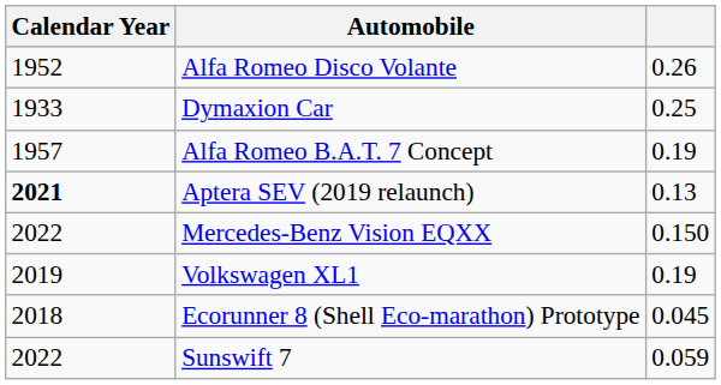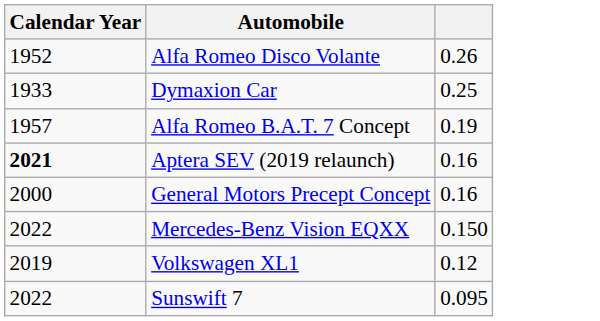 <table class="wikitable sortable" style="font-size:97%;">
 <tr>
 <th>Calendar Year</th>
 <th>Automobile</th>
 <th></th>
 </tr>
 <tr>
 <td>1952</td>
 <td><a href='#'>Alfa Romeo Disco Volante</a></td>
 <td>0.26</td>
 </tr>
 <tr>
 <td>1933</td>
 <td><a href='#'>Dymaxion Car</a></td>
 <td>0.25</td>
 </tr>
 <tr>
 <td>1957</td>
 <td><a href='#'>Alfa Romeo B.A.T. 7</a> Concept</td>
 <td>0.19 </td>
 </tr>
 <tr>
 <td><strong>2021</strong></td>
 <td><a href='#'>Aptera SEV</a> (2019 relaunch)</td>
-<td>0.13</td>
+<td>0.16</td>
+</tr>
+<tr>
+<td>2000</td>
+<td><a href='#'>General Motors Precept Concept</a></td>
+<td>0.16 </td>
 </tr>
 <tr>
 <td>2022</td>
 <td><a href='#'>Mercedes-Benz Vision EQXX</a></td>
 <td>0.150 </td>
 </tr>
 <tr>
 <td>2019</td>
 <td><a href='#'>Volkswagen XL1</a></td>
-<td>0.19</td>
-</tr>
-<tr>
-<td>2018</td>
-<td><a href='#'>Ecorunner 8</a> (Shell <a href='#'>Eco-marathon</a>) Prototype</td>
-<td>0.045</td>
+<td>0.12</td>
 </tr>
 <tr>
 <td>2022</td>
 <td><a href='#'>Sunswift</a> 7</td>
-<td>0.059</td>
+<td>0.095</td>
 </tr>
 </table>
